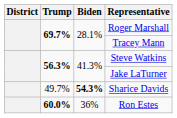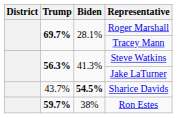 <table class=wikitable>
 <tr>
 <th>District</th>
 <th>Trump</th>
 <th>Biden</th>
 <th>Representative</th>
 </tr>
 <tr align=center>
 <th rowspan=2 ></th>
 <td rowspan=2><strong>69.7%</strong></td>
 <td rowspan=2>28.1%</td>
 <td><a href='#'>Roger Marshall</a></td>
 </tr>
 <tr align=center>
 <td><a href='#'>Tracey Mann</a></td>
 </tr>
 <tr align=center>
 <th rowspan=2 ></th>
 <td rowspan=2><strong>56.3%</strong></td>
 <td rowspan=2>41.3%</td>
 <td><a href='#'>Steve Watkins</a></td>
 </tr>
 <tr align=center>
 <td><a href='#'>Jake LaTurner</a></td>
 </tr>
 <tr align=center>
 <th></th>
-<td>49.7%</td>
-<td><strong>54.3%</strong></td>
+<td>43.7%</td>
+<td><strong>54.5%</strong></td>
 <td><a href='#'>Sharice Davids</a></td>
 </tr>
 <tr align=center>
 <th></th>
-<td><strong>60.0%</strong></td>
-<td>36%</td>
+<td><strong>59.7%</strong></td>
+<td>38%</td>
 <td><a href='#'>Ron Estes</a></td>
 </tr>
 </table>
